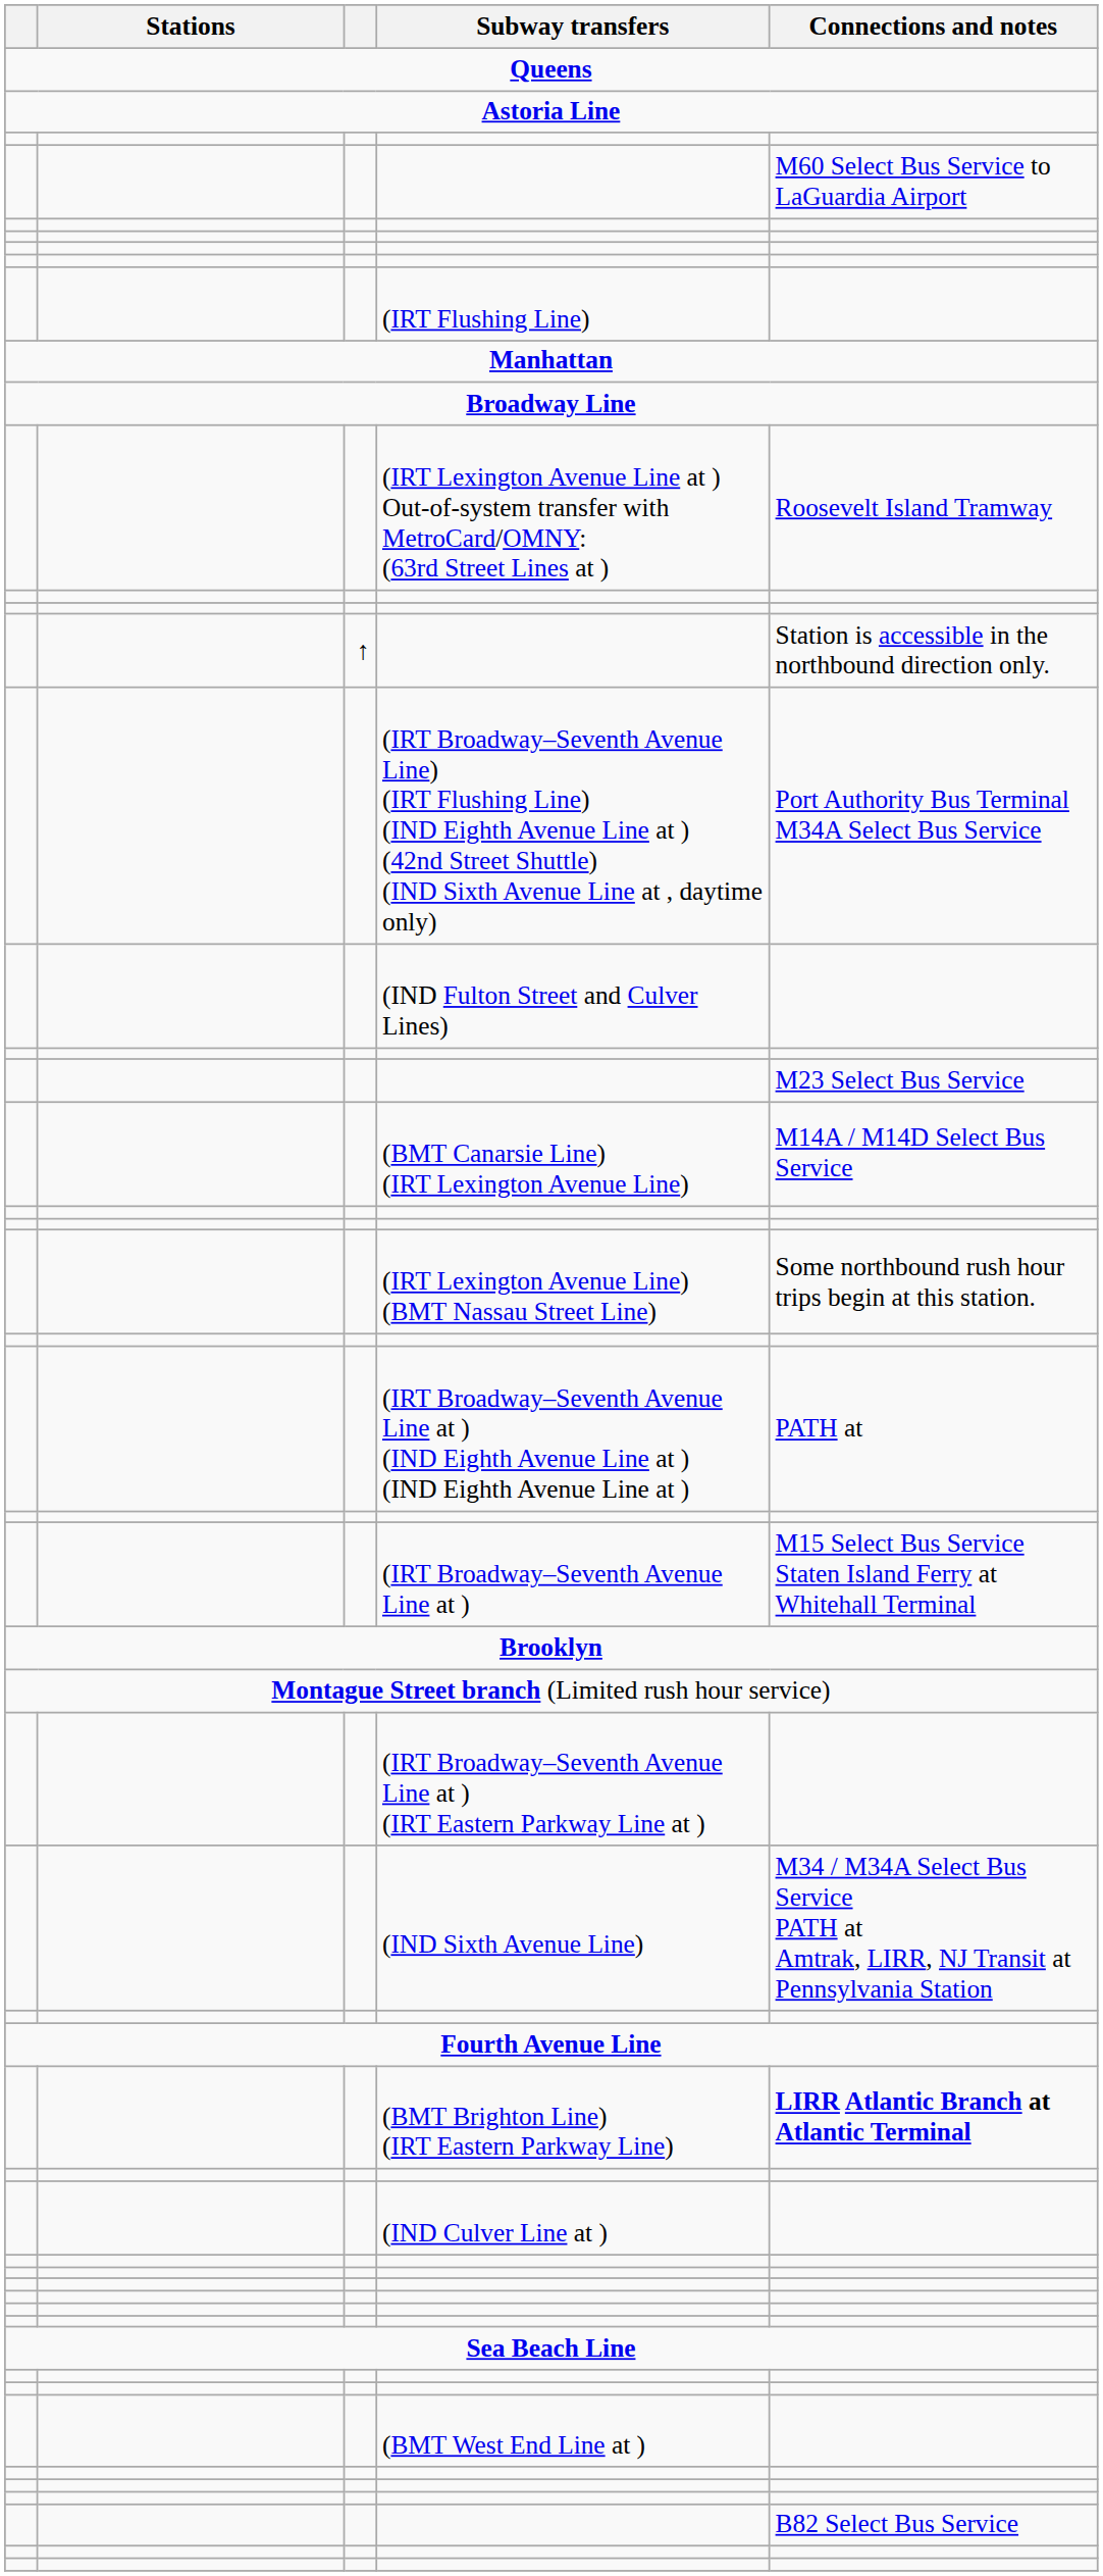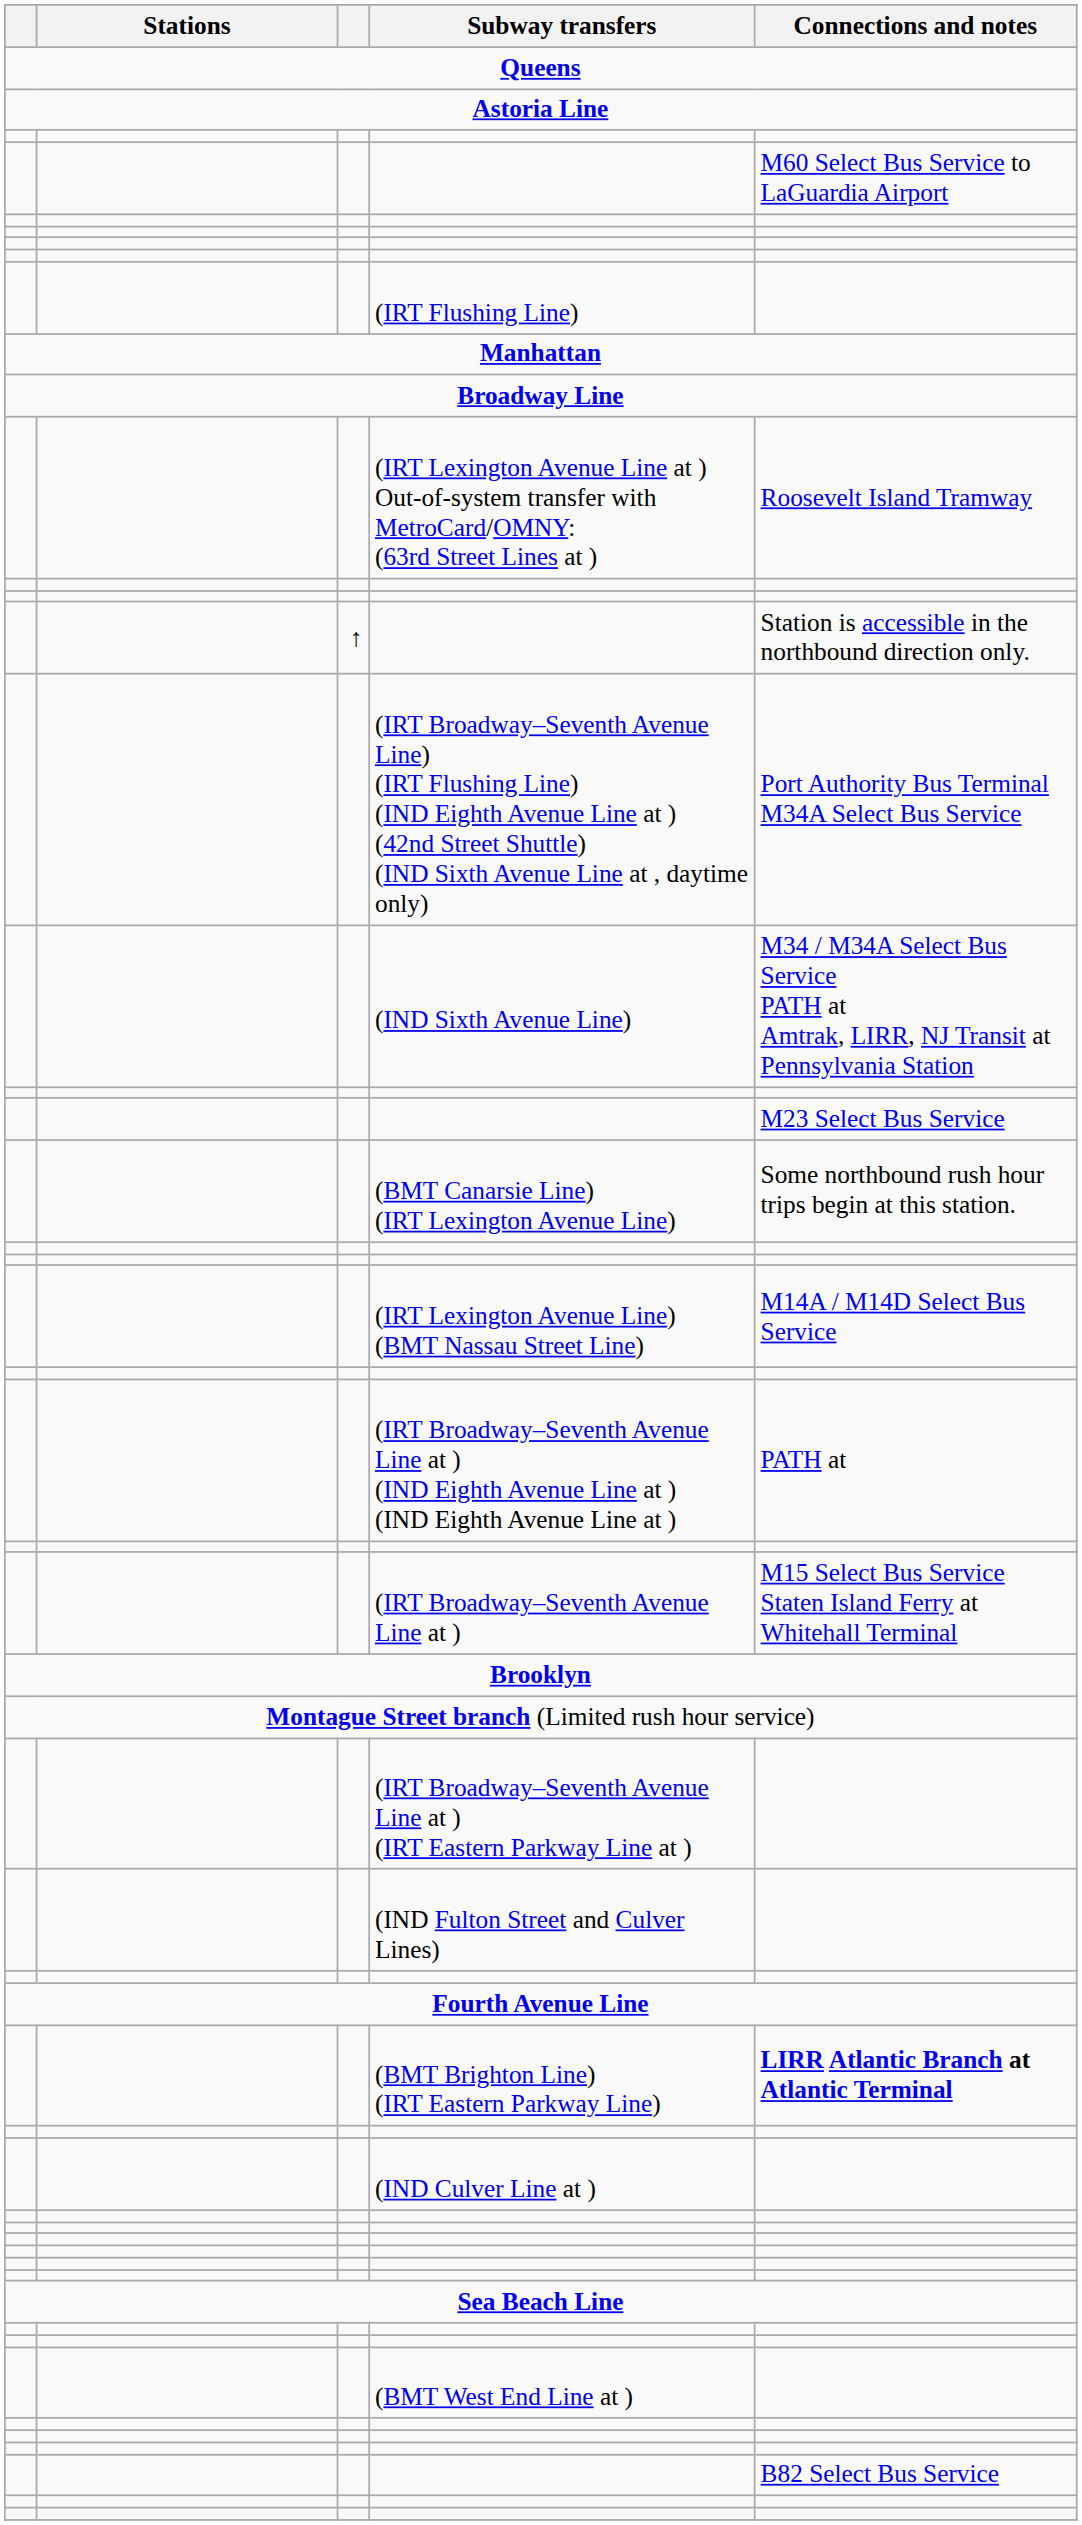 <table class="wikitable collapsible" style="font-size:90%" summary="Service information for the W train and its stations, including service times, ADA-accessibility, subway transfers, and non-subway connections.">
 <tr>
 <th style="width:3%;"></th>
 <th style="width:28%;">Stations</th>
 <th style="width:3%;"></th>
 <th style="width:36%;">Subway transfers</th>
 <th style="width:30%;">Connections and notes</th>
 </tr>
 <tr>
 <td style="font-weight:bold; text-align:center" colspan="5"><a href='#'>Queens</a></td>
 </tr>
 <tr>
 <td style="font-weight:bold; text-align:center" colspan=5><a href='#'>Astoria Line</a></td>
 </tr>
 <tr>
 <td align="center"></td>
 <td></td>
 <td></td>
 <td></td>
 <td></td>
 </tr>
 <tr>
 <td align="center"></td>
 <td></td>
 <td align="center"></td>
 <td></td>
 <td><a href='#'>M60 Select Bus Service</a> to <a href='#'>LaGuardia Airport</a></td>
 </tr>
 <tr>
 <td align="center"></td>
 <td></td>
 <td></td>
 <td></td>
 <td></td>
 </tr>
 <tr>
 <td align="center"></td>
 <td></td>
 <td></td>
 <td></td>
 <td></td>
 </tr>
 <tr>
 <td align="center"></td>
 <td></td>
 <td></td>
 <td></td>
 <td></td>
 </tr>
 <tr>
 <td align="center"></td>
 <td></td>
 <td></td>
 <td></td>
 <td></td>
 </tr>
 <tr>
 <td align="center"></td>
 <td></td>
 <td align=center></td>
 <td><br> (<a href='#'>IRT Flushing Line</a>)</td>
 <td></td>
 </tr>
 <tr>
 <td style="font-weight:bold; text-align:center" colspan="5"><a href='#'>Manhattan</a></td>
 </tr>
 <tr>
 <td style="font-weight:bold; text-align:center" colspan=5><a href='#'>Broadway Line</a></td>
 </tr>
 <tr>
 <td align="center"></td>
 <td></td>
 <td></td>
 <td><br> (<a href='#'>IRT Lexington Avenue Line</a> at )<br>Out-of-system transfer with <a href='#'>MetroCard</a>/<a href='#'>OMNY</a>:<br> (<a href='#'>63rd Street Lines</a> at )</td>
 <td><a href='#'>Roosevelt Island Tramway</a></td>
 </tr>
 <tr>
 <td align="center"></td>
 <td></td>
 <td></td>
 <td></td>
 <td></td>
 </tr>
 <tr>
 <td align="center"></td>
 <td></td>
 <td align=center></td>
 <td></td>
 <td></td>
 </tr>
 <tr>
 <td align="center"></td>
 <td></td>
 <td align="center"> ↑</td>
 <td></td>
 <td>Station is <a href='#'>accessible</a> in the northbound direction only.</td>
 </tr>
 <tr>
 <td align="center"></td>
 <td></td>
 <td align="center"></td>
 <td><br> (<a href='#'>IRT Broadway–Seventh Avenue Line</a>)<br> (<a href='#'>IRT Flushing Line</a>)<br> (<a href='#'>IND Eighth Avenue Line</a> at )<br> (<a href='#'>42nd Street Shuttle</a>)<br> (<a href='#'>IND Sixth Avenue Line</a> at , daytime only)</td>
 <td><a href='#'>Port Authority Bus Terminal</a><br><a href='#'>M34A Select Bus Service</a></td>
 </tr>
 <tr>
-<td align=center></td>
+<td align="center"></td>
 <td></td>
-<td align=center></td>
-<td><br>  (IND <a href='#'>Fulton Street</a> and <a href='#'>Culver</a> Lines)</td>
-<td></td>
+<td align="center"></td>
+<td><br> (<a href='#'>IND Sixth Avenue Line</a>)</td>
+<td><a href='#'>M34 / M34A Select Bus Service</a><br><a href='#'>PATH</a> at <br><a href='#'>Amtrak</a>, <a href='#'>LIRR</a>, <a href='#'>NJ Transit</a> at <a href='#'>Pennsylvania Station</a></td>
 </tr>
 <tr>
 <td align="center"></td>
 <td></td>
 <td></td>
 <td></td>
 <td></td>
 </tr>
 <tr>
 <td align="center"></td>
 <td></td>
 <td></td>
 <td></td>
 <td><a href='#'>M23 Select Bus Service</a></td>
 </tr>
 <tr>
 <td align="center"></td>
 <td></td>
 <td align="center"></td>
 <td><br> (<a href='#'>BMT Canarsie Line</a>)<br> (<a href='#'>IRT Lexington Avenue Line</a>)</td>
-<td><a href='#'>M14A / M14D Select Bus Service</a></td>
+<td>Some northbound rush hour trips begin at this station.</td>
 </tr>
 <tr>
 <td align="center"></td>
 <td></td>
 <td></td>
 <td></td>
 <td></td>
 </tr>
 <tr>
 <td align="center"></td>
 <td></td>
 <td></td>
 <td></td>
 <td></td>
 </tr>
 <tr>
 <td align="center"></td>
 <td></td>
 <td align=center></td>
 <td><br> (<a href='#'>IRT Lexington Avenue Line</a>)<br> (<a href='#'>BMT Nassau Street Line</a>)</td>
-<td>Some northbound rush hour trips begin at this station.</td>
+<td><a href='#'>M14A / M14D Select Bus Service</a></td>
 </tr>
 <tr>
 <td align="center"></td>
 <td></td>
 <td></td>
 <td></td>
 <td></td>
 </tr>
 <tr>
 <td align="center"></td>
 <td></td>
 <td align=center></td>
 <td><br> (<a href='#'>IRT Broadway–Seventh Avenue Line</a> at )<br> (<a href='#'>IND Eighth Avenue Line</a> at )<br> (IND Eighth Avenue Line at )</td>
 <td><a href='#'>PATH</a> at </td>
 </tr>
 <tr>
 <td align="center"></td>
 <td></td>
 <td></td>
 <td></td>
 <td></td>
 </tr>
 <tr>
 <td align="center"></td>
 <td></td>
 <td align=center></td>
 <td><br> (<a href='#'>IRT Broadway–Seventh Avenue Line</a> at )</td>
 <td><a href='#'>M15 Select Bus Service</a><br><a href='#'>Staten Island Ferry</a> at <a href='#'>Whitehall Terminal</a></td>
 </tr>
 <tr>
 <td style="font-weight:bold; text-align:center" colspan=5><a href='#'>Brooklyn</a></td>
 </tr>
 <tr>
 <td align=center colspan=5><strong><a href='#'>Montague Street branch</a></strong> (Limited rush hour service)</td>
 </tr>
 <tr>
 <td align=center></td>
 <td></td>
 <td align=center></td>
 <td><br> (<a href='#'>IRT Broadway–Seventh Avenue Line</a> at )<br> (<a href='#'>IRT Eastern Parkway Line</a> at )</td>
 <td></td>
 </tr>
 <tr>
-<td align="center"></td>
+<td align=center></td>
 <td></td>
-<td align="center"></td>
-<td><br> (<a href='#'>IND Sixth Avenue Line</a>)</td>
-<td><a href='#'>M34 / M34A Select Bus Service</a><br><a href='#'>PATH</a> at <br><a href='#'>Amtrak</a>, <a href='#'>LIRR</a>, <a href='#'>NJ Transit</a> at <a href='#'>Pennsylvania Station</a></td>
+<td align=center></td>
+<td><br>  (IND <a href='#'>Fulton Street</a> and <a href='#'>Culver</a> Lines)</td>
+<td></td>
 </tr>
 <tr>
 <td align=center></td>
 <td></td>
 <td align=center></td>
 <td></td>
 <td></td>
 </tr>
 <tr>
 <td style="font-weight:bold; text-align:center" colspan=5><a href='#'>Fourth Avenue Line</a></td>
 </tr>
 <tr>
 <td align=center></td>
 <td></td>
 <td align=center></td>
 <td><br> (<a href='#'>BMT Brighton Line</a>)<br> (<a href='#'>IRT Eastern Parkway Line</a>)</td>
 <td><strong><a href='#'>LIRR</a> <a href='#'>Atlantic Branch</a> at <a href='#'>Atlantic Terminal</a></strong></td>
 </tr>
 <tr>
 <td align=center></td>
 <td></td>
 <td></td>
 <td></td>
 <td></td>
 </tr>
 <tr>
 <td align=center></td>
 <td></td>
 <td></td>
 <td><br> (<a href='#'>IND Culver Line</a> at )</td>
 <td></td>
 </tr>
 <tr>
 <td align=center></td>
 <td></td>
 <td></td>
 <td></td>
 <td></td>
 </tr>
 <tr>
 <td align=center></td>
 <td></td>
 <td></td>
 <td></td>
 <td></td>
 </tr>
 <tr>
 <td align=center></td>
 <td></td>
 <td></td>
 <td></td>
 <td></td>
 </tr>
 <tr>
 <td align=center></td>
 <td></td>
 <td></td>
 <td></td>
 <td></td>
 </tr>
 <tr>
 <td align=center></td>
 <td></td>
 <td></td>
 <td></td>
 <td></td>
 </tr>
 <tr>
 <td align=center></td>
 <td></td>
 <td align=center></td>
 <td></td>
 <td></td>
 </tr>
 <tr>
 <td style="font-weight:bold; text-align:center" colspan=5><a href='#'>Sea Beach Line</a></td>
 </tr>
 <tr>
 <td align=center></td>
 <td></td>
 <td align=center></td>
 <td></td>
 <td></td>
 </tr>
 <tr>
 <td align=center></td>
 <td></td>
 <td></td>
 <td></td>
 <td></td>
 </tr>
 <tr>
 <td align=center></td>
 <td></td>
 <td align=center></td>
 <td><br> (<a href='#'>BMT West End Line</a> at )</td>
 <td></td>
 </tr>
 <tr>
 <td align=center></td>
 <td></td>
 <td></td>
 <td></td>
 <td></td>
 </tr>
 <tr>
 <td align=center></td>
 <td></td>
 <td></td>
 <td></td>
 <td></td>
 </tr>
 <tr>
 <td align=center></td>
 <td></td>
 <td></td>
 <td></td>
 <td></td>
 </tr>
 <tr>
 <td align=center></td>
 <td></td>
 <td></td>
 <td></td>
 <td><a href='#'>B82 Select Bus Service</a></td>
 </tr>
 <tr>
 <td align=center></td>
 <td></td>
 <td></td>
 <td></td>
 <td></td>
 </tr>
 <tr>
 <td align=center></td>
 <td></td>
 <td></td>
 <td></td>
 <td></td>
 </tr>
 </table>
